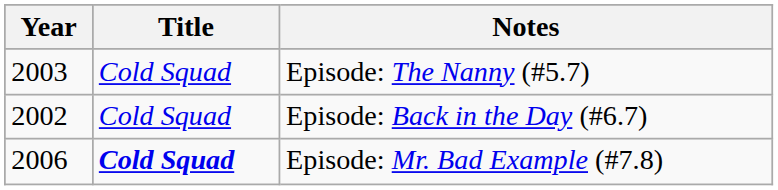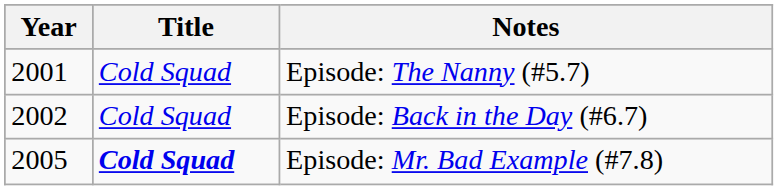 <table class="wikitable sortable"; style="width:70%;">
 <tr>
 <th>Year</th>
 <th>Title</th>
 <th class="unsortable">Notes</th>
 </tr>
 <tr>
-<td>2003</td>
+<td>2001</td>
 <td><em><a href='#'>Cold Squad</a></em></td>
 <td>Episode: <a href='#'><em>The Nanny</em></a> (#5.7)</td>
 </tr>
 <tr>
 <td>2002</td>
 <td><em><a href='#'>Cold Squad</a></em></td>
 <td>Episode: <a href='#'><em>Back in the Day</em></a> (#6.7)</td>
 </tr>
 <tr>
-<td>2006</td>
+<td>2005</td>
 <td><strong><em><a href='#'>Cold Squad</a></em></strong></td>
 <td>Episode: <a href='#'><em>Mr. Bad Example</em></a> (#7.8)</td>
 </tr>
 </table>
